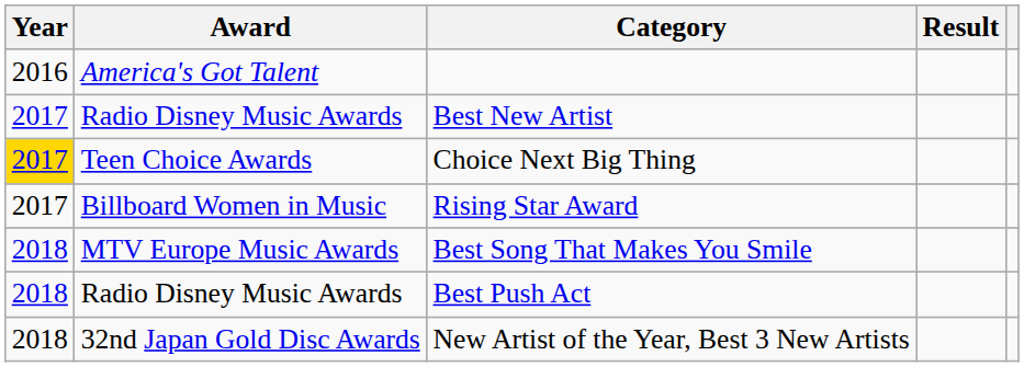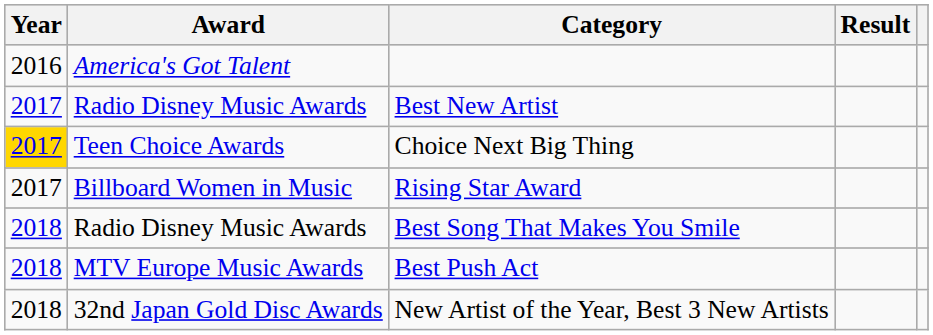 <table class="wikitable">
 <tr>
 <th scope="col">Year</th>
 <th scope="col">Award</th>
 <th scope="col">Category</th>
 <th scope="col">Result</th>
 <th scope="col"></th>
 </tr>
 <tr>
 <td rowspan="1" scope="row">2016</td>
 <td><em><a href='#'>America's Got Talent</a></em></td>
 <td></td>
 <td></td>
 <td></td>
 </tr>
 <tr>
 <td scope="row"><a href='#'>2017</a></td>
 <td><a href='#'>Radio Disney Music Awards</a></td>
 <td><a href='#'>Best New Artist</a></td>
 <td></td>
 <td></td>
 </tr>
 <tr>
 <td scope="row" style="background: gold;"><a href='#'>2017</a></td>
 <td><a href='#'>Teen Choice Awards</a></td>
 <td>Choice Next Big Thing</td>
 <td></td>
 <td></td>
 </tr>
 <tr>
 <td scope="row">2017</td>
 <td><a href='#'>Billboard Women in Music</a></td>
 <td><a href='#'>Rising Star Award</a></td>
 <td></td>
 <td></td>
 </tr>
 <tr>
 <td scope="row"><a href='#'>2018</a></td>
-<td><a href='#'>MTV Europe Music Awards</a></td>
+<td>Radio Disney Music Awards</td>
 <td><a href='#'>Best Song That Makes You Smile</a></td>
 <td></td>
 <td></td>
 </tr>
 <tr>
 <td scope="row"><a href='#'>2018</a></td>
-<td>Radio Disney Music Awards</td>
+<td><a href='#'>MTV Europe Music Awards</a></td>
 <td><a href='#'>Best Push Act</a></td>
 <td></td>
 <td></td>
 </tr>
 <tr>
 <td scope="row">2018</td>
 <td>32nd <a href='#'>Japan Gold Disc Awards</a></td>
 <td>New Artist of the Year, Best 3 New Artists</td>
 <td></td>
 <td></td>
 </tr>
 </table>
